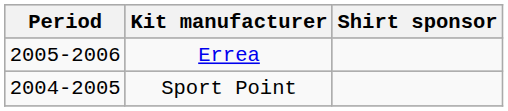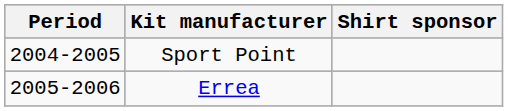 <table class="wikitable" style="text-align: center">
 <tr>
 <th>Period</th>
 <th>Kit manufacturer</th>
 <th>Shirt sponsor</th>
 </tr>
 <tr>
+<td>2004-2005</td>
+<td>Sport Point</td>
+<td></td>
+</tr>
+<tr>
 <td>2005-2006</td>
 <td><a href='#'>Errea</a></td>
 <td></td>
 </tr>
-<tr>
-<td>2004-2005</td>
-<td>Sport Point</td>
-<td></td>
-</tr>
 </table>
